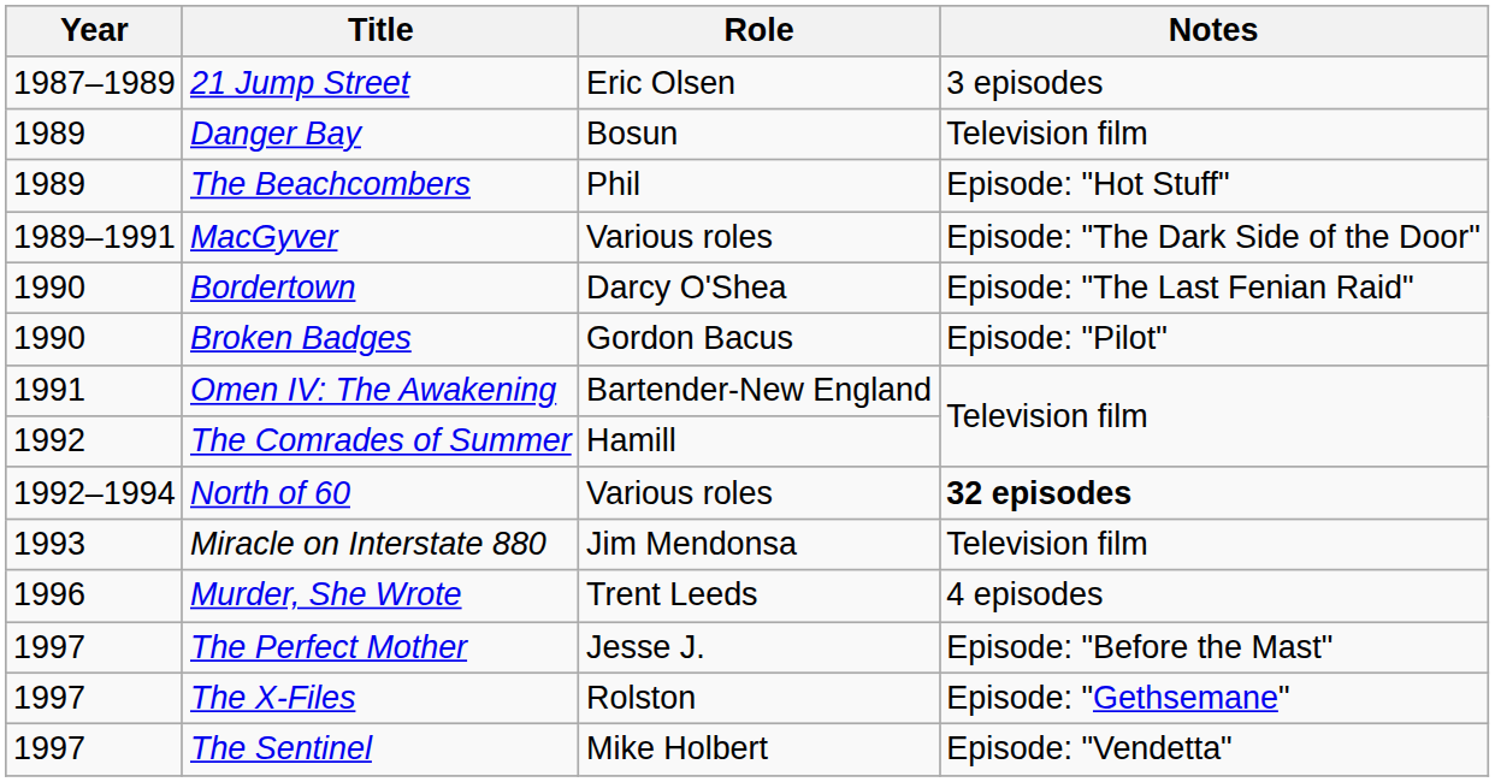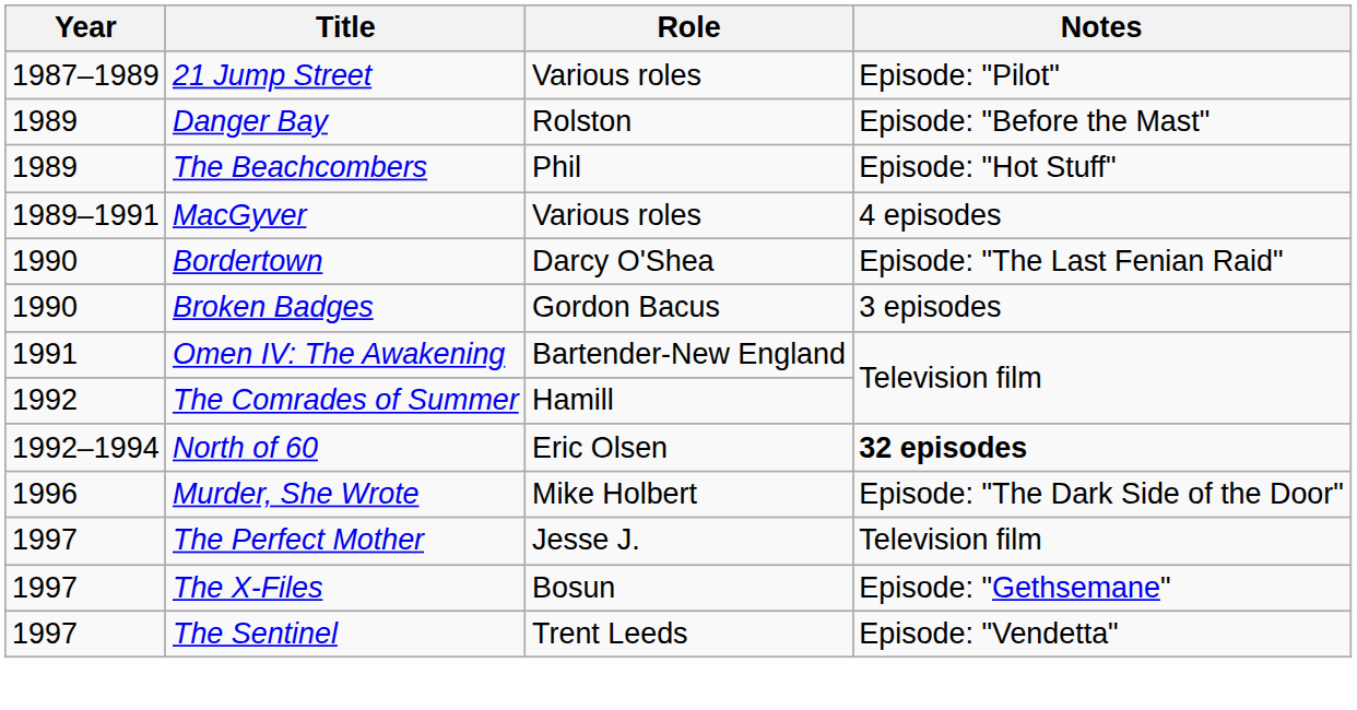 <table class="wikitable sortable">
 <tr>
 <th>Year</th>
 <th>Title</th>
 <th>Role</th>
 <th class="unsortable">Notes</th>
 </tr>
 <tr>
 <td>1987–1989</td>
 <td><em><a href='#'>21 Jump Street</a></em></td>
-<td>Eric Olsen</td>
-<td>3 episodes</td>
+<td>Various roles</td>
+<td>Episode: "Pilot"</td>
 </tr>
 <tr>
 <td>1989</td>
 <td><em><a href='#'>Danger Bay</a></em></td>
-<td>Bosun</td>
-<td>Television film</td>
+<td>Rolston</td>
+<td>Episode: "Before the Mast"</td>
 </tr>
 <tr>
 <td>1989</td>
 <td data-sort-value="Beachcombers, The"><em><a href='#'>The Beachcombers</a></em></td>
 <td>Phil</td>
 <td>Episode: "Hot Stuff"</td>
 </tr>
 <tr>
 <td>1989–1991</td>
 <td><a href='#'><em>MacGyver</em></a></td>
 <td>Various roles</td>
-<td>Episode: "The Dark Side of the Door"</td>
+<td>4 episodes</td>
 </tr>
 <tr>
 <td>1990</td>
 <td><a href='#'><em>Bordertown</em></a></td>
 <td>Darcy O'Shea</td>
 <td>Episode: "The Last Fenian Raid"</td>
 </tr>
 <tr>
 <td>1990</td>
 <td><em><a href='#'>Broken Badges</a></em></td>
 <td>Gordon Bacus</td>
-<td>Episode: "Pilot"</td>
+<td>3 episodes</td>
 </tr>
 <tr>
 <td>1991</td>
 <td><em><a href='#'>Omen IV: The Awakening</a></em></td>
 <td>Bartender-New England</td>
 <td rowspan="2">Television film</td>
 </tr>
 <tr>
 <td>1992</td>
 <td data-sort-value="Comrades of Summer, The"><em><a href='#'>The Comrades of Summer</a></em></td>
 <td>Hamill</td>
 </tr>
 <tr>
 <td>1992–1994</td>
 <td><em><a href='#'>North of 60</a></em></td>
-<td>Various roles</td>
+<td>Eric Olsen</td>
 <td><strong>32 episodes</strong></td>
-</tr>
-<tr>
-<td>1993</td>
-<td><em>Miracle on Interstate 880</em></td>
-<td>Jim Mendonsa</td>
-<td>Television film</td>
 </tr>
 <tr>
 <td>1996</td>
 <td><em><a href='#'>Murder, She Wrote</a></em></td>
-<td>Trent Leeds</td>
-<td>4 episodes</td>
+<td>Mike Holbert</td>
+<td>Episode: "The Dark Side of the Door"</td>
 </tr>
 <tr>
 <td>1997</td>
 <td data-sort-value="Perfect Mother, The"><em><a href='#'>The Perfect Mother</a></em></td>
 <td>Jesse J.</td>
-<td>Episode: "Before the Mast"</td>
+<td>Television film</td>
 </tr>
 <tr>
 <td>1997</td>
 <td data-sort-value="X-Files, The"><em><a href='#'>The X-Files</a></em></td>
-<td>Rolston</td>
+<td>Bosun</td>
 <td>Episode: "<a href='#'>Gethsemane</a>"</td>
 </tr>
 <tr>
 <td>1997</td>
 <td data-sort-value="Sentinel, The"><a href='#'><em>The Sentinel</em></a></td>
-<td>Mike Holbert</td>
+<td>Trent Leeds</td>
 <td>Episode: "Vendetta"</td>
 </tr>
 </table>
